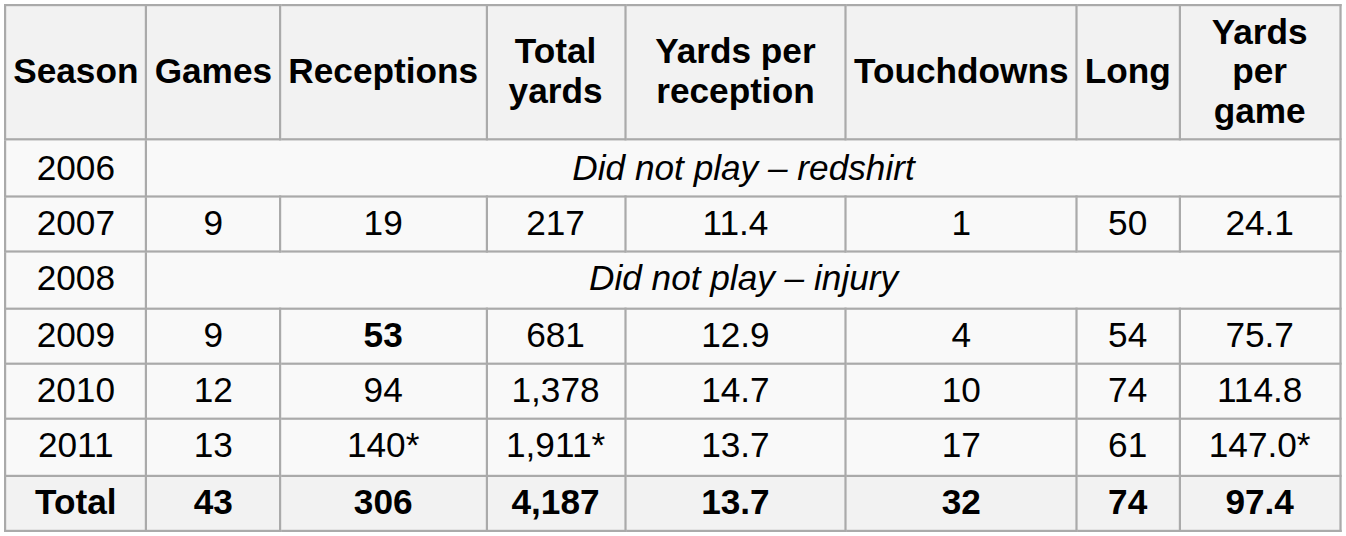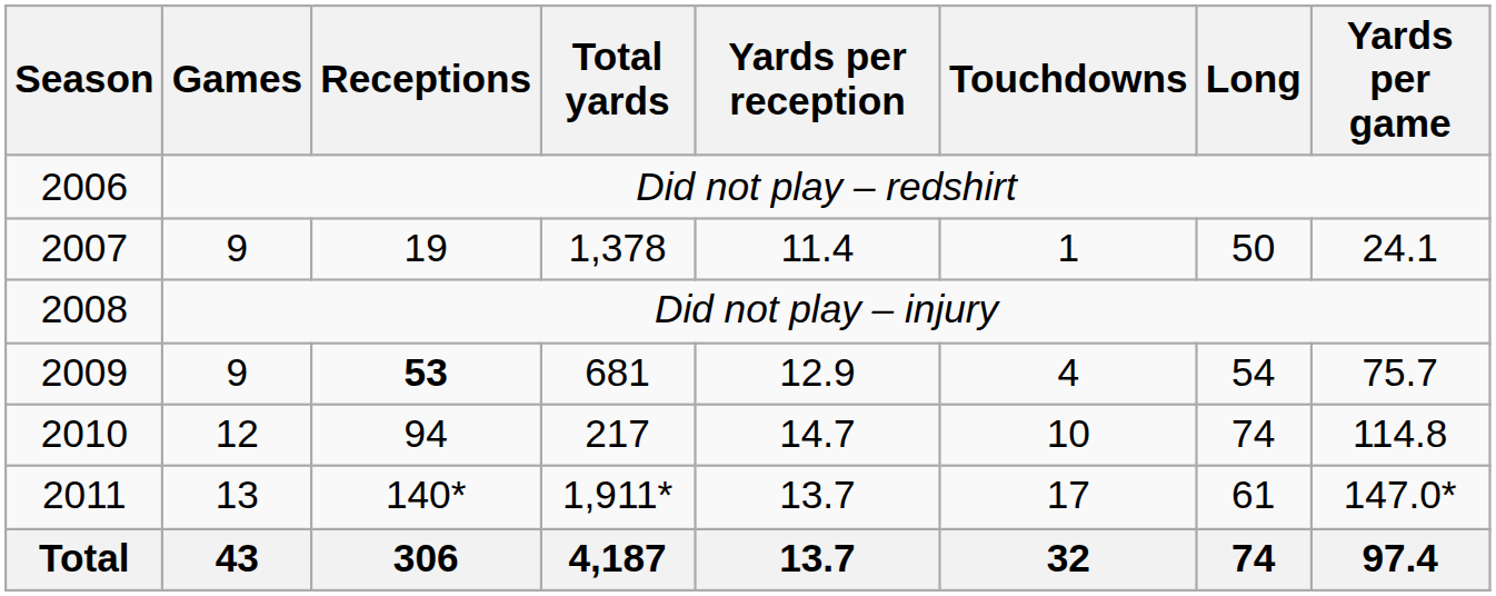 <table class=wikitable style="text-align:center;">
 <tr>
 <th>Season</th>
 <th>Games</th>
 <th>Receptions</th>
 <th>Total yards</th>
 <th>Yards per reception</th>
 <th>Touchdowns</th>
 <th>Long</th>
 <th>Yards per game</th>
 </tr>
 <tr>
 <td>2006</td>
 <td colspan=7><em>Did not play – redshirt</em></td>
 </tr>
 <tr>
 <td>2007</td>
 <td>9</td>
 <td>19</td>
-<td>217</td>
+<td>1,378</td>
 <td>11.4</td>
 <td>1</td>
 <td>50</td>
 <td>24.1</td>
 </tr>
 <tr>
 <td>2008</td>
 <td colspan=7><em>Did not play – injury</em></td>
 </tr>
 <tr>
 <td>2009</td>
 <td>9</td>
 <td><strong>53</strong></td>
 <td>681</td>
 <td>12.9</td>
 <td>4</td>
 <td>54</td>
 <td>75.7</td>
 </tr>
 <tr>
 <td>2010</td>
 <td>12</td>
 <td>94</td>
-<td>1,378</td>
+<td>217</td>
 <td>14.7</td>
 <td>10</td>
 <td>74</td>
 <td>114.8</td>
 </tr>
 <tr>
 <td>2011</td>
 <td>13</td>
 <td>140*</td>
 <td>1,911*</td>
 <td>13.7</td>
 <td>17</td>
 <td>61</td>
 <td>147.0*</td>
 </tr>
 <tr>
 <th>Total</th>
 <th>43</th>
 <th>306</th>
 <th>4,187</th>
 <th>13.7</th>
 <th>32</th>
 <th>74</th>
 <th>97.4</th>
 </tr>
 </table>
